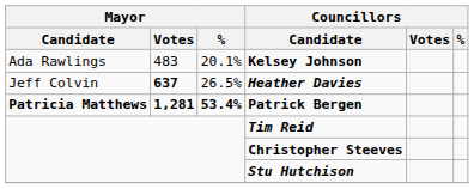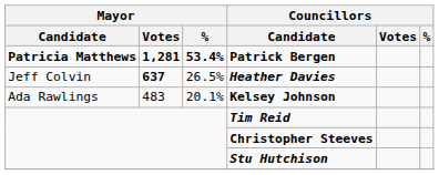 <table class="wikitable collapsible collapsed" align="right">
 <tr>
 <th colspan=3>Mayor</th>
 <th colspan=3>Councillors</th>
 </tr>
 <tr>
 <th>Candidate</th>
 <th>Votes</th>
 <th>%</th>
 <th>Candidate</th>
 <th>Votes</th>
 <th>%</th>
 </tr>
 <tr>
-<td>Ada Rawlings</td>
-<td>483</td>
-<td>20.1%</td>
-<td><strong>Kelsey Johnson</strong></td>
+<td><strong>Patricia Matthews</strong></td>
+<td><strong>1,281</strong></td>
+<td><strong>53.4%</strong></td>
+<td><strong>Patrick Bergen</strong></td>
 <td></td>
 <td></td>
 </tr>
 <tr>
 <td>Jeff Colvin</td>
 <td><strong>637</strong></td>
 <td>26.5%</td>
 <td><strong><em>Heather Davies</em></strong></td>
 <td></td>
 <td></td>
 </tr>
 <tr>
-<td><strong>Patricia Matthews</strong></td>
-<td><strong>1,281</strong></td>
-<td><strong>53.4%</strong></td>
-<td><strong>Patrick Bergen</strong></td>
+<td>Ada Rawlings</td>
+<td>483</td>
+<td>20.1%</td>
+<td><strong>Kelsey Johnson</strong></td>
 <td></td>
 <td></td>
 </tr>
 <tr>
 <td rowspan=3 colspan=3></td>
 <td><strong><em>Tim Reid</em></strong></td>
 <td></td>
 <td></td>
 </tr>
 <tr>
 <td><strong>Christopher Steeves</strong></td>
 <td></td>
 <td></td>
 </tr>
 <tr>
 <td><strong><em>Stu Hutchison</em></strong></td>
 <td></td>
 <td></td>
 </tr>
 <tr>
 </tr>
 </table>
